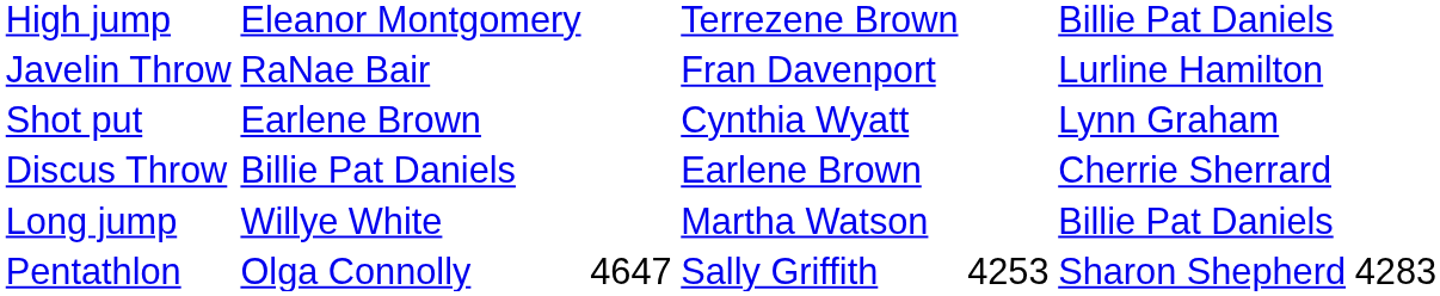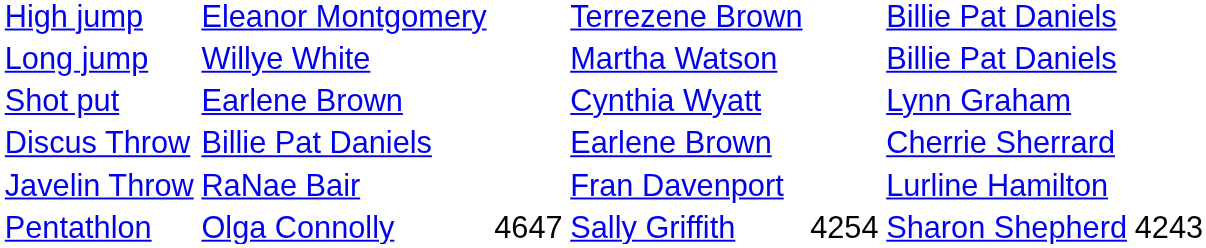 <table>
 <tr>
 <td><a href='#'>High jump</a></td>
 <td><a href='#'>Eleanor Montgomery</a></td>
 <td></td>
 <td><a href='#'>Terrezene Brown</a></td>
 <td></td>
 <td><a href='#'>Billie Pat Daniels</a></td>
 <td></td>
 </tr>
 <tr>
-<td><a href='#'>Javelin Throw</a></td>
-<td><a href='#'>RaNae Bair</a></td>
+<td><a href='#'>Long jump</a></td>
+<td><a href='#'>Willye White</a></td>
 <td></td>
-<td><a href='#'>Fran Davenport</a></td>
+<td><a href='#'>Martha Watson</a></td>
 <td></td>
-<td><a href='#'>Lurline Hamilton</a></td>
+<td><a href='#'>Billie Pat Daniels</a></td>
 <td></td>
 </tr>
 <tr>
 <td><a href='#'>Shot put</a></td>
 <td><a href='#'>Earlene Brown</a></td>
 <td></td>
 <td><a href='#'>Cynthia Wyatt</a></td>
 <td></td>
 <td><a href='#'>Lynn Graham</a></td>
 <td></td>
 </tr>
 <tr>
 <td><a href='#'>Discus Throw</a></td>
 <td><a href='#'>Billie Pat Daniels</a></td>
 <td></td>
 <td><a href='#'>Earlene Brown</a></td>
 <td></td>
 <td><a href='#'>Cherrie Sherrard</a></td>
 <td></td>
 </tr>
 <tr>
-<td><a href='#'>Long jump</a></td>
-<td><a href='#'>Willye White</a></td>
+<td><a href='#'>Javelin Throw</a></td>
+<td><a href='#'>RaNae Bair</a></td>
 <td></td>
-<td><a href='#'>Martha Watson</a></td>
+<td><a href='#'>Fran Davenport</a></td>
 <td></td>
-<td><a href='#'>Billie Pat Daniels</a></td>
+<td><a href='#'>Lurline Hamilton</a></td>
 <td></td>
 </tr>
 <tr>
 <td><a href='#'>Pentathlon</a></td>
 <td><a href='#'>Olga Connolly</a></td>
 <td>4647</td>
 <td><a href='#'>Sally Griffith</a></td>
-<td>4253</td>
+<td>4254</td>
 <td><a href='#'>Sharon Shepherd</a></td>
-<td>4283</td>
+<td>4243</td>
 </tr>
 </table>
